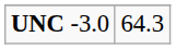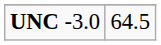 <table class="wikitable">
 <tr align="center">
 </tr>
 <tr align="center">
 <td><strong>UNC</strong> -3.0</td>
-<td>64.3</td>
+<td>64.5</td>
 </tr>
 </table>
